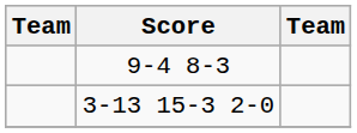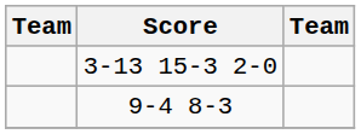 <table class=wikitable style="border:1px solid #AAAAAA;">
 <tr>
 <th>Team</th>
 <th>Score</th>
 <th>Team</th>
 </tr>
 <tr>
 <td><strong></strong></td>
-<td align="center">9-4 8-3</td>
+<td align="center">3-13 15-3 2-0</td>
 <td></td>
 </tr>
 <tr>
 <td><strong></strong></td>
-<td align="center">3-13 15-3 2-0</td>
+<td align="center">9-4 8-3</td>
 <td></td>
 </tr>
 <tr>
 </tr>
 </table>
